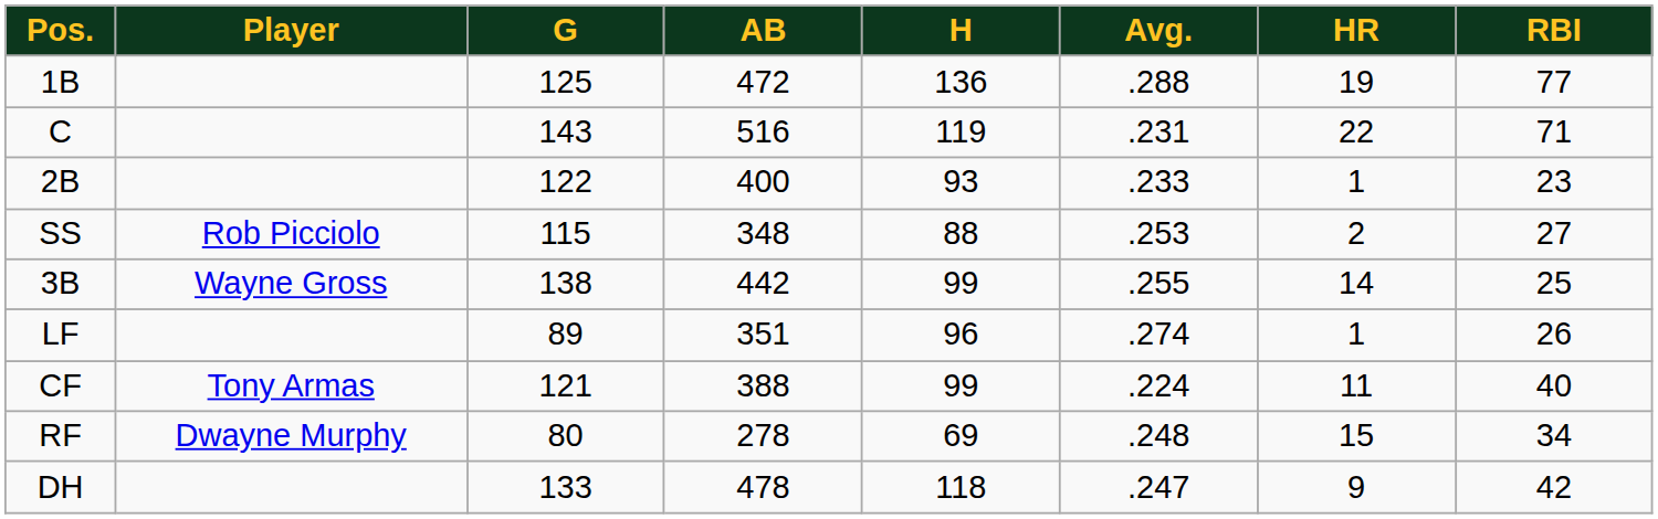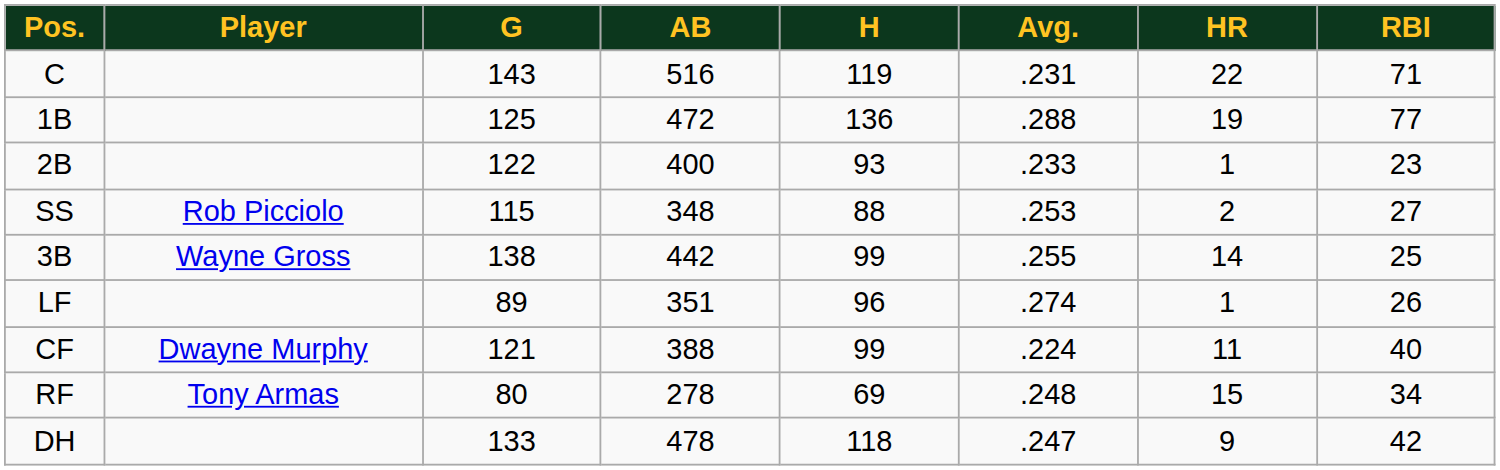 <table class="wikitable sortable">
 <tr>
 <th style="background:#0C371D;color:#ffc322;" width="5%">Pos.</th>
 <th style="background:#0C371D;color:#ffc322;" width="16%">Player</th>
 <th style="background:#0C371D;color:#ffc322;" width="9%">G</th>
 <th style="background:#0C371D;color:#ffc322;" width="9%">AB</th>
 <th style="background:#0C371D;color:#ffc322;" width="9%">H</th>
 <th style="background:#0C371D;color:#ffc322;" width="9%">Avg.</th>
 <th style="background:#0C371D;color:#ffc322;" width="9%">HR</th>
 <th style="background:#0C371D;color:#ffc322;" width="9%">RBI</th>
 </tr>
 <tr align="center">
+<td>C</td>
+<td></td>
+<td>143</td>
+<td>516</td>
+<td>119</td>
+<td>.231</td>
+<td>22</td>
+<td>71</td>
+</tr>
+<tr align="center">
 <td>1B</td>
 <td></td>
 <td>125</td>
 <td>472</td>
 <td>136</td>
 <td>.288</td>
 <td>19</td>
 <td>77</td>
-</tr>
-<tr align="center">
-<td>C</td>
-<td></td>
-<td>143</td>
-<td>516</td>
-<td>119</td>
-<td>.231</td>
-<td>22</td>
-<td>71</td>
 </tr>
 <tr align="center">
 <td>2B</td>
 <td></td>
 <td>122</td>
 <td>400</td>
 <td>93</td>
 <td>.233</td>
 <td>1</td>
 <td>23</td>
 </tr>
 <tr align="center">
 <td>SS</td>
 <td><a href='#'>Rob Picciolo</a></td>
 <td>115</td>
 <td>348</td>
 <td>88</td>
 <td>.253</td>
 <td>2</td>
 <td>27</td>
 </tr>
 <tr align=center>
 <td>3B</td>
 <td><a href='#'>Wayne Gross</a></td>
 <td>138</td>
 <td>442</td>
 <td>99</td>
 <td>.255</td>
 <td>14</td>
 <td>25</td>
 </tr>
 <tr align=center>
 <td>LF</td>
 <td></td>
 <td>89</td>
 <td>351</td>
 <td>96</td>
 <td>.274</td>
 <td>1</td>
 <td>26</td>
 </tr>
 <tr align="center">
 <td>CF</td>
-<td><a href='#'>Tony Armas</a></td>
+<td><a href='#'>Dwayne Murphy</a></td>
 <td>121</td>
 <td>388</td>
 <td>99</td>
 <td>.224</td>
 <td>11</td>
 <td>40</td>
 </tr>
 <tr align=center>
 <td>RF</td>
-<td><a href='#'>Dwayne Murphy</a></td>
+<td><a href='#'>Tony Armas</a></td>
 <td>80</td>
 <td>278</td>
 <td>69</td>
 <td>.248</td>
 <td>15</td>
 <td>34</td>
 </tr>
 <tr align=center>
 <td>DH</td>
 <td></td>
 <td>133</td>
 <td>478</td>
 <td>118</td>
 <td>.247</td>
 <td>9</td>
 <td>42</td>
 </tr>
 </table>
